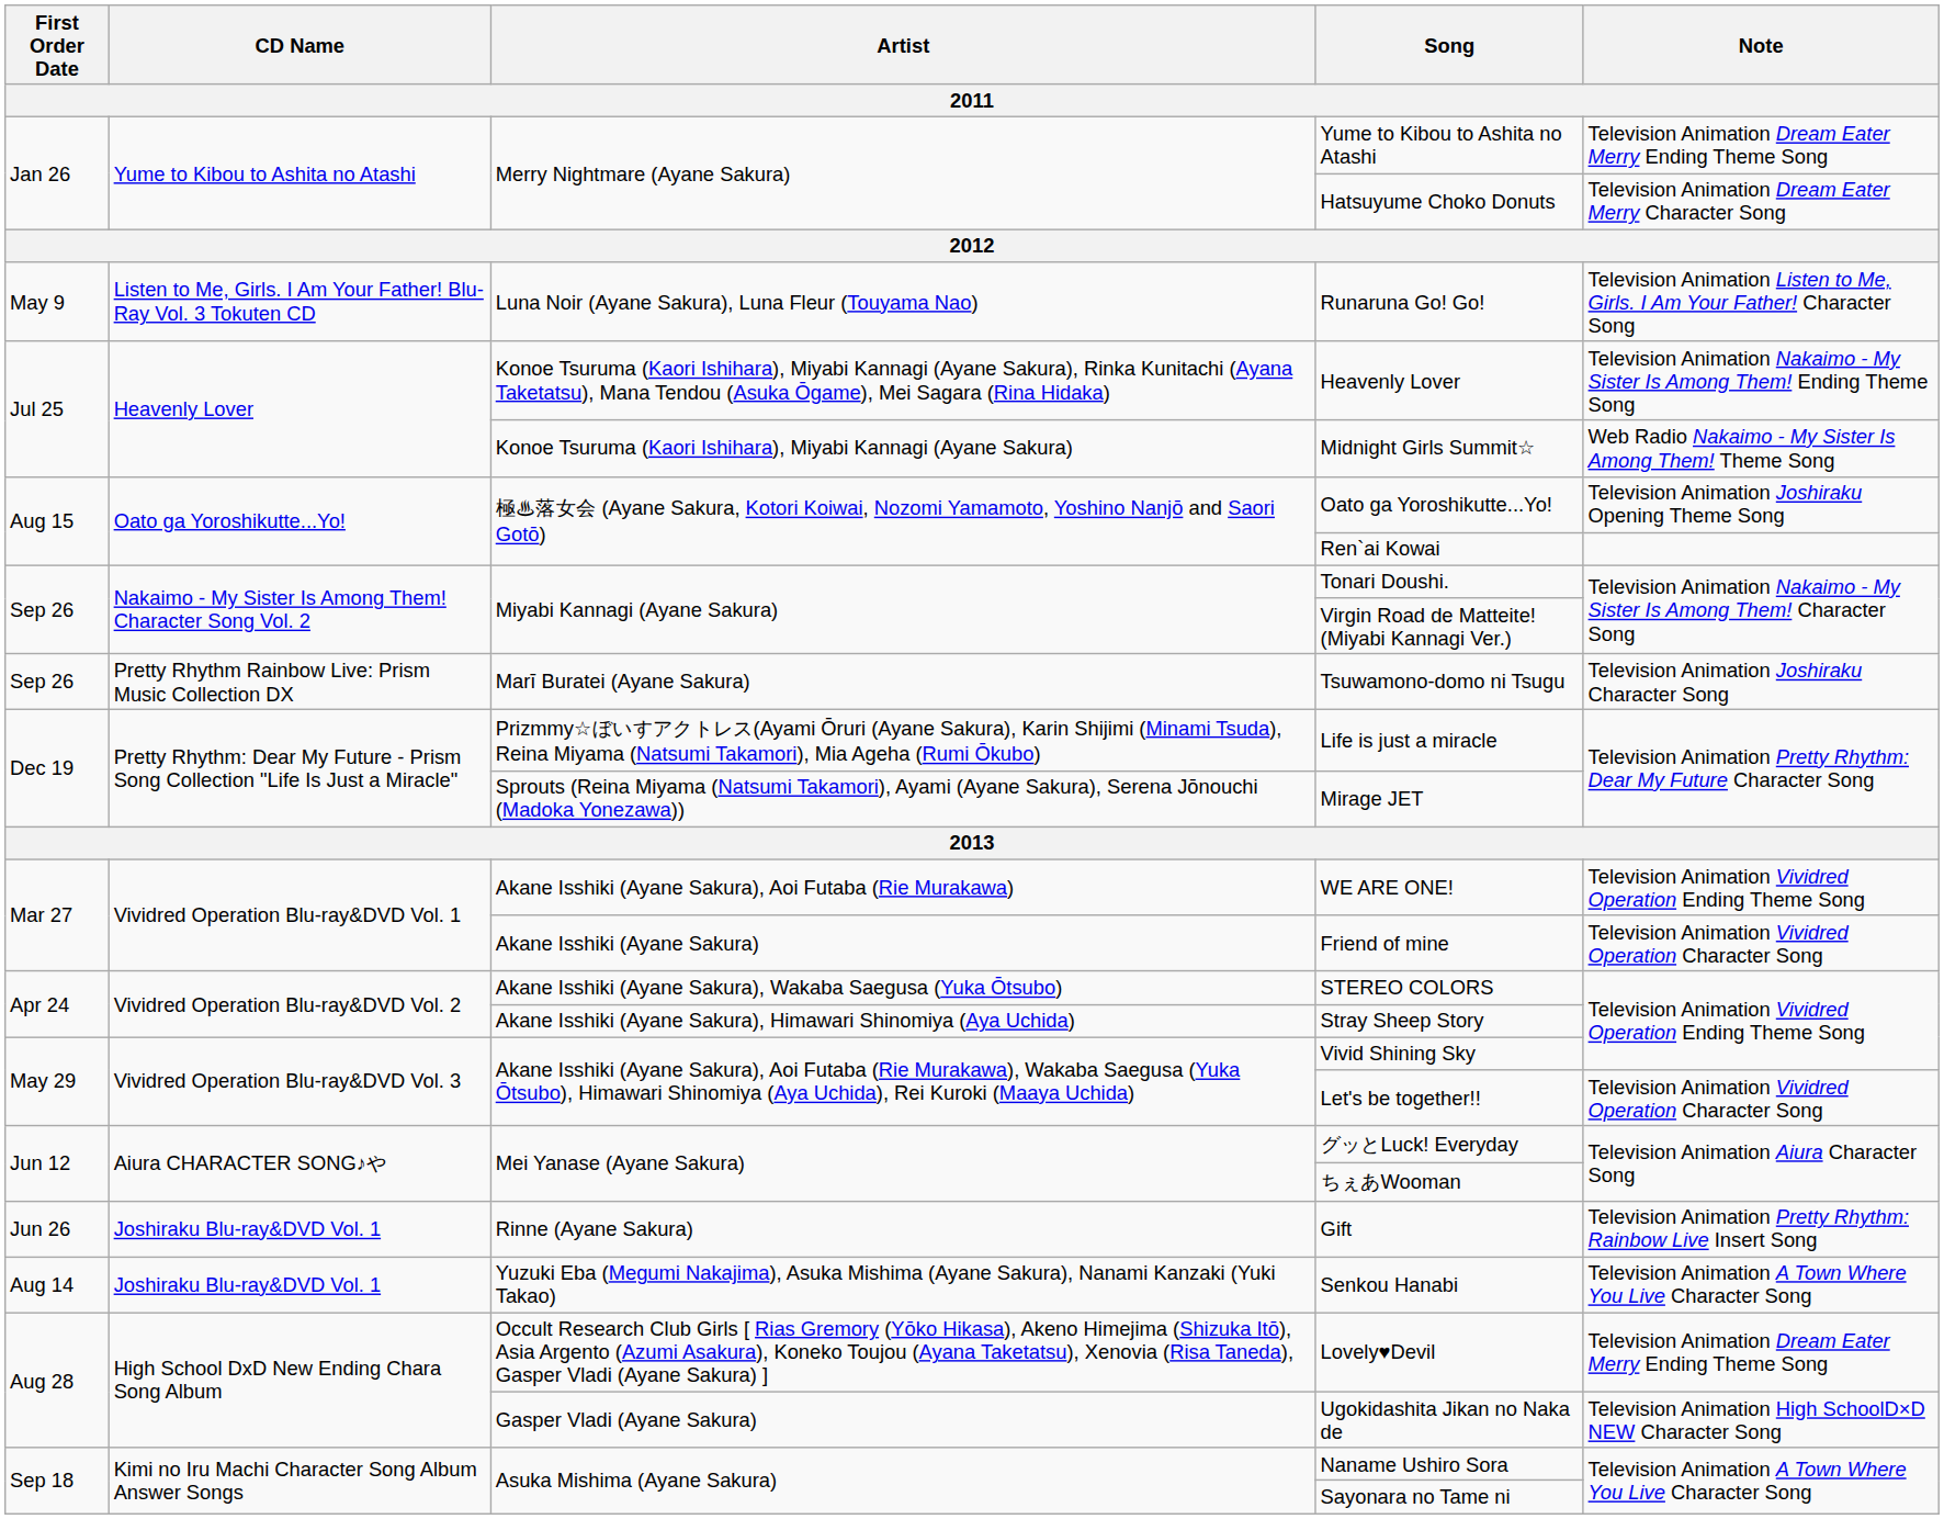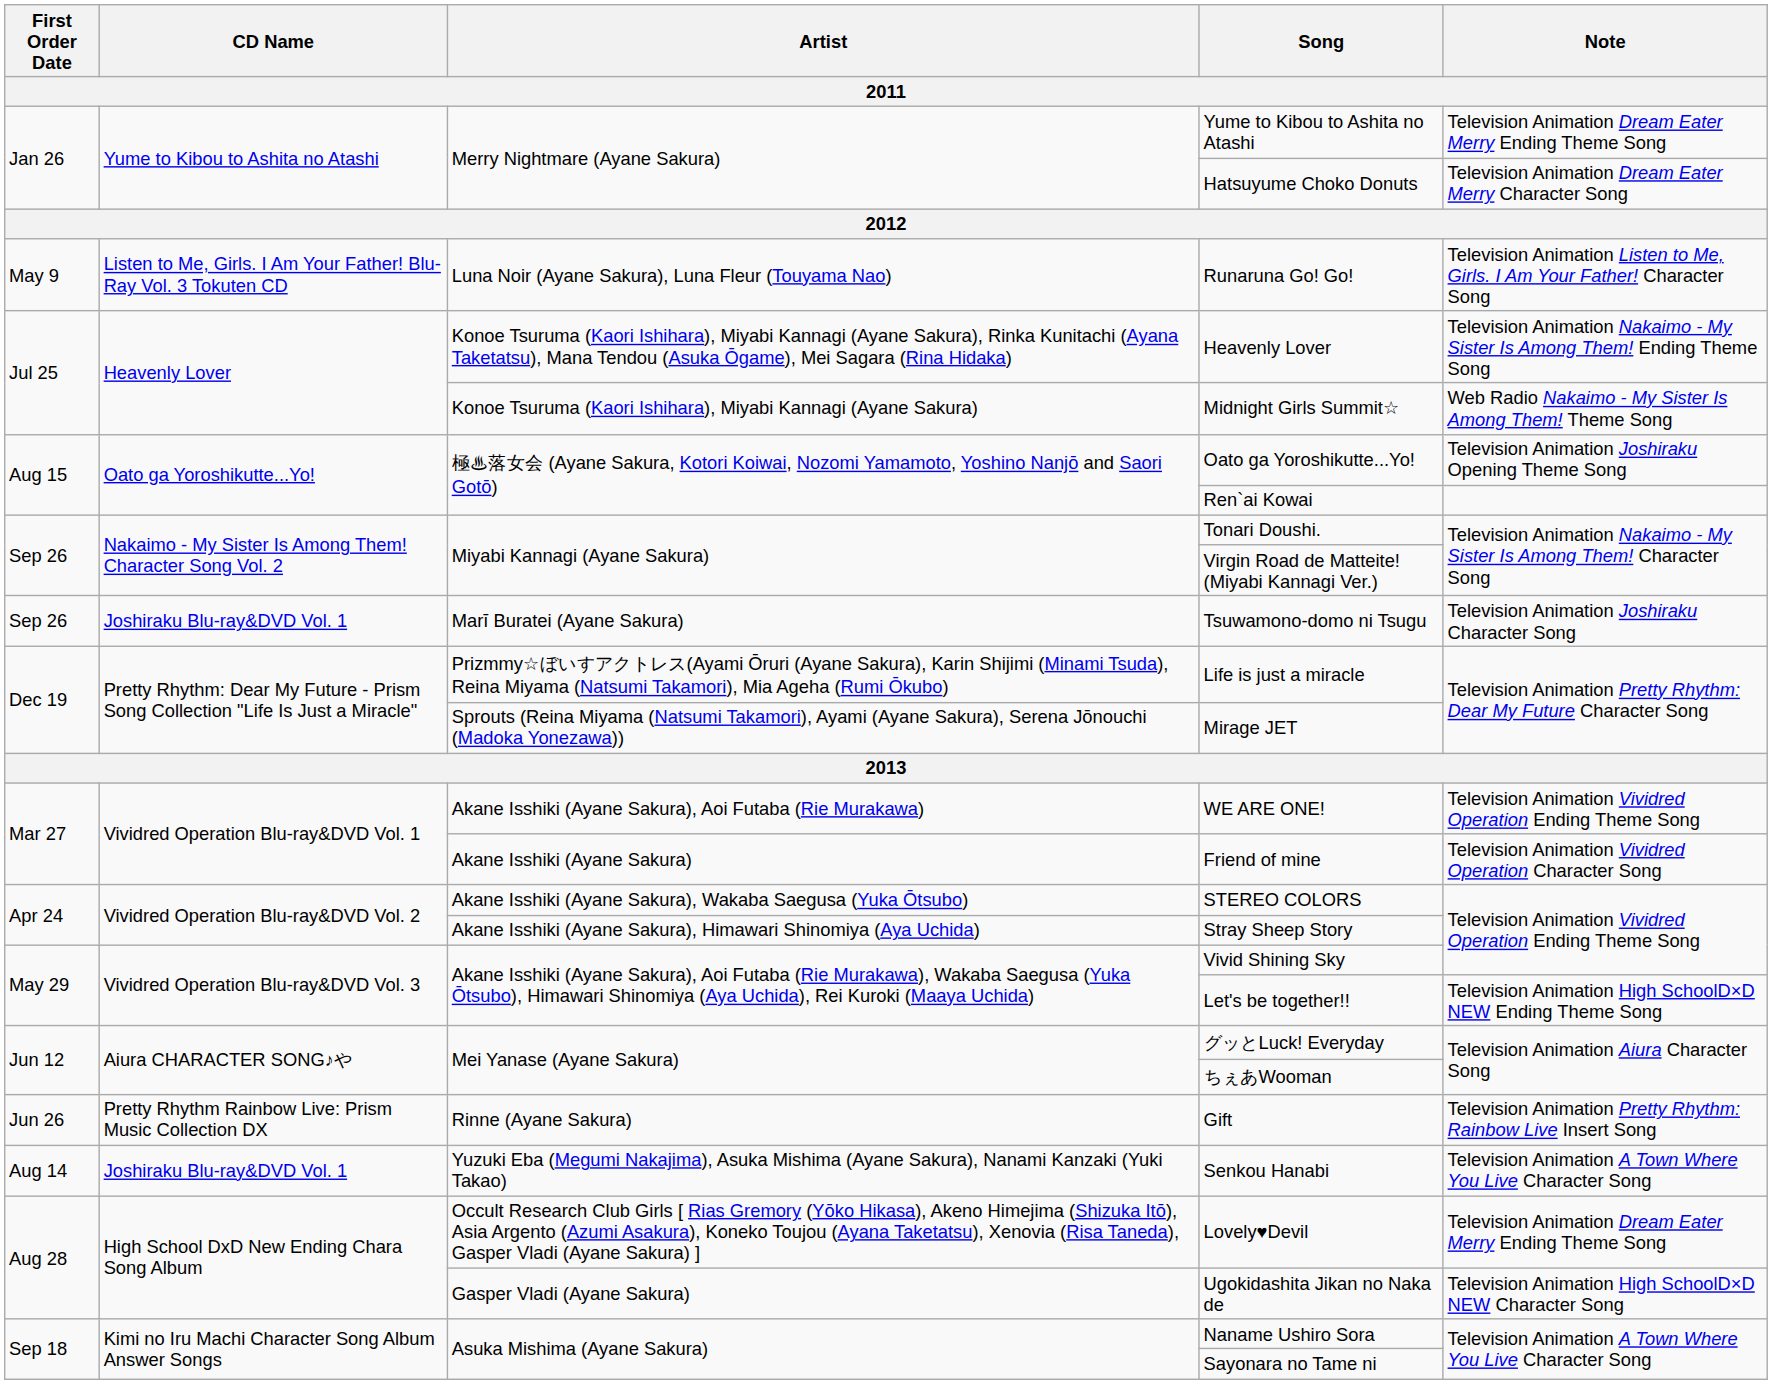 <table class="wikitable" style="font-size:small">
 <tr>
 <th>First Order Date</th>
 <th>CD Name</th>
 <th>Artist</th>
 <th>Song</th>
 <th>Note</th>
 </tr>
 <tr>
 <th colspan="5">2011</th>
 </tr>
 <tr>
 <td rowspan="2">Jan 26</td>
 <td rowspan="2"><a href='#'>Yume to Kibou to Ashita no Atashi</a></td>
 <td rowspan="2">Merry Nightmare (Ayane Sakura)</td>
 <td>Yume to Kibou to Ashita no Atashi</td>
 <td>Television Animation <em><a href='#'>Dream Eater Merry</a></em> Ending Theme Song</td>
 </tr>
 <tr>
 <td>Hatsuyume Choko Donuts</td>
 <td>Television Animation <em><a href='#'>Dream Eater Merry</a></em> Character Song</td>
 </tr>
 <tr>
 <th colspan="5">2012</th>
 </tr>
 <tr>
 <td>May 9</td>
 <td><a href='#'>Listen to Me, Girls. I Am Your Father! Blu-Ray Vol. 3 Tokuten CD</a></td>
 <td>Luna Noir (Ayane Sakura), Luna Fleur (<a href='#'>Touyama Nao</a>)</td>
 <td>Runaruna Go! Go!</td>
 <td>Television Animation <em><a href='#'>Listen to Me, Girls. I Am Your Father!</a></em> Character Song</td>
 </tr>
 <tr>
 <td rowspan="2">Jul 25</td>
 <td rowspan="2"><a href='#'>Heavenly Lover</a></td>
 <td>Konoe Tsuruma (<a href='#'>Kaori Ishihara</a>), Miyabi Kannagi (Ayane Sakura), Rinka Kunitachi (<a href='#'>Ayana Taketatsu</a>), Mana Tendou (<a href='#'>Asuka Ōgame</a>), Mei Sagara (<a href='#'>Rina Hidaka</a>)</td>
 <td>Heavenly Lover</td>
 <td>Television Animation <em><a href='#'>Nakaimo - My Sister Is Among Them!</a></em> Ending Theme Song</td>
 </tr>
 <tr>
 <td>Konoe Tsuruma (<a href='#'>Kaori Ishihara</a>), Miyabi Kannagi (Ayane Sakura)</td>
 <td>Midnight Girls Summit☆</td>
 <td>Web Radio <em><a href='#'>Nakaimo - My Sister Is Among Them!</a></em> Theme Song</td>
 </tr>
 <tr>
 <td rowspan="2">Aug 15</td>
 <td rowspan="2"><a href='#'>Oato ga Yoroshikutte...Yo!</a></td>
 <td rowspan="2">極♨落女会 (Ayane Sakura, <a href='#'>Kotori Koiwai</a>, <a href='#'>Nozomi Yamamoto</a>, <a href='#'>Yoshino Nanjō</a> and <a href='#'>Saori Gotō</a>)</td>
 <td>Oato ga Yoroshikutte...Yo!</td>
 <td>Television Animation <em><a href='#'>Joshiraku</a></em> Opening Theme Song</td>
 </tr>
 <tr>
 <td>Ren`ai Kowai</td>
 <td></td>
 </tr>
 <tr>
 <td rowspan="2">Sep 26</td>
 <td rowspan="2"><a href='#'>Nakaimo - My Sister Is Among Them! Character Song Vol. 2</a></td>
 <td rowspan="2">Miyabi Kannagi (Ayane Sakura)</td>
 <td>Tonari Doushi.</td>
 <td rowspan="2">Television Animation <em><a href='#'>Nakaimo - My Sister Is Among Them!</a></em> Character Song</td>
 </tr>
 <tr>
 <td>Virgin Road de Matteite! (Miyabi Kannagi Ver.)</td>
 </tr>
 <tr>
 <td>Sep 26</td>
-<td>Pretty Rhythm Rainbow Live: Prism Music Collection DX</td>
+<td><a href='#'>Joshiraku Blu-ray&DVD Vol. 1</a></td>
 <td>Marī Buratei (Ayane Sakura)</td>
 <td>Tsuwamono-domo ni Tsugu</td>
 <td>Television Animation <em><a href='#'>Joshiraku</a></em> Character Song</td>
 </tr>
 <tr>
 <td rowspan="2">Dec 19</td>
 <td rowspan="2">Pretty Rhythm: Dear My Future - Prism Song Collection "Life Is Just a Miracle"</td>
 <td>Prizmmy☆ぼいすアクトレス(Ayami Ōruri (Ayane Sakura), Karin Shijimi (<a href='#'>Minami Tsuda</a>), Reina Miyama (<a href='#'>Natsumi Takamori</a>), Mia Ageha (<a href='#'>Rumi Ōkubo</a>)</td>
 <td>Life is just a miracle</td>
 <td rowspan="2">Television Animation <em><a href='#'>Pretty Rhythm: Dear My Future</a></em> Character Song</td>
 </tr>
 <tr>
 <td>Sprouts (Reina Miyama (<a href='#'>Natsumi Takamori</a>), Ayami (Ayane Sakura), Serena Jōnouchi (<a href='#'>Madoka Yonezawa</a>))</td>
 <td>Mirage JET</td>
 </tr>
 <tr>
 <th colspan="5">2013</th>
 </tr>
 <tr>
 <td rowspan="2">Mar 27</td>
 <td rowspan="2">Vividred Operation Blu-ray&DVD Vol. 1</td>
 <td>Akane Isshiki (Ayane Sakura), Aoi Futaba (<a href='#'>Rie Murakawa</a>)</td>
 <td>WE ARE ONE!</td>
 <td>Television Animation <em><a href='#'>Vividred Operation</a></em> Ending Theme Song</td>
 </tr>
 <tr>
 <td>Akane Isshiki (Ayane Sakura)</td>
 <td>Friend of mine</td>
 <td>Television Animation <em><a href='#'>Vividred Operation</a></em> Character Song</td>
 </tr>
 <tr>
 <td rowspan="2">Apr 24</td>
 <td rowspan="2">Vividred Operation Blu-ray&DVD Vol. 2</td>
 <td>Akane Isshiki (Ayane Sakura), Wakaba Saegusa (<a href='#'>Yuka Ōtsubo</a>)</td>
 <td>STEREO COLORS</td>
 <td rowspan="3">Television Animation <em><a href='#'>Vividred Operation</a></em> Ending Theme Song</td>
 </tr>
 <tr>
 <td>Akane Isshiki (Ayane Sakura), Himawari Shinomiya (<a href='#'>Aya Uchida</a>)</td>
 <td>Stray Sheep Story</td>
 </tr>
 <tr>
 <td rowspan="2">May 29</td>
 <td rowspan="2">Vividred Operation Blu-ray&DVD Vol. 3</td>
 <td rowspan="2">Akane Isshiki (Ayane Sakura), Aoi Futaba (<a href='#'>Rie Murakawa</a>), Wakaba Saegusa (<a href='#'>Yuka Ōtsubo</a>), Himawari Shinomiya (<a href='#'>Aya Uchida</a>), Rei Kuroki (<a href='#'>Maaya Uchida</a>)</td>
 <td>Vivid Shining Sky</td>
 </tr>
 <tr>
 <td>Let's be together!!</td>
-<td>Television Animation <em><a href='#'>Vividred Operation</a></em> Character Song</td>
+<td>Television Animation <a href='#'>High SchoolD×D NEW</a> Ending Theme Song</td>
 </tr>
 <tr>
 <td rowspan="2">Jun 12</td>
 <td rowspan="2">Aiura CHARACTER SONG♪や</td>
 <td rowspan="2">Mei Yanase (Ayane Sakura)</td>
 <td>グッとLuck! Everyday</td>
 <td rowspan="2">Television Animation <em><a href='#'>Aiura</a></em> Character Song</td>
 </tr>
 <tr>
 <td>ちぇあWooman</td>
 </tr>
 <tr>
 <td>Jun 26</td>
-<td><a href='#'>Joshiraku Blu-ray&DVD Vol. 1</a></td>
+<td>Pretty Rhythm Rainbow Live: Prism Music Collection DX</td>
 <td>Rinne (Ayane Sakura)</td>
 <td>Gift</td>
 <td>Television Animation <em><a href='#'>Pretty Rhythm: Rainbow Live</a></em> Insert Song</td>
 </tr>
 <tr>
 <td>Aug 14</td>
 <td><a href='#'>Joshiraku Blu-ray&DVD Vol. 1</a></td>
 <td>Yuzuki Eba (<a href='#'>Megumi Nakajima</a>), Asuka Mishima (Ayane Sakura), Nanami Kanzaki (Yuki Takao)</td>
 <td>Senkou Hanabi</td>
 <td>Television Animation <em><a href='#'>A Town Where You Live</a></em> Character Song</td>
 </tr>
 <tr>
 <td rowspan="2">Aug 28</td>
 <td rowspan="2">High School DxD New Ending Chara Song Album</td>
 <td>Occult Research Club Girls [ <a href='#'>Rias Gremory</a> (<a href='#'>Yōko Hikasa</a>), Akeno Himejima (<a href='#'>Shizuka Itō</a>), Asia Argento (<a href='#'>Azumi Asakura</a>), Koneko Toujou (<a href='#'>Ayana Taketatsu</a>), Xenovia (<a href='#'>Risa Taneda</a>), Gasper Vladi (Ayane Sakura) ]</td>
 <td>Lovely♥Devil</td>
 <td>Television Animation <em><a href='#'>Dream Eater Merry</a></em> Ending Theme Song</td>
 </tr>
 <tr>
 <td>Gasper Vladi (Ayane Sakura)</td>
 <td>Ugokidashita Jikan no Naka de</td>
 <td>Television Animation <a href='#'>High SchoolD×D NEW</a> Character Song</td>
 </tr>
 <tr>
 <td rowspan="2">Sep 18</td>
 <td rowspan="2">Kimi no Iru Machi Character Song Album Answer Songs</td>
 <td rowspan="2">Asuka Mishima (Ayane Sakura)</td>
 <td>Naname Ushiro Sora</td>
 <td rowspan="2">Television Animation <em><a href='#'>A Town Where You Live</a></em> Character Song</td>
 </tr>
 <tr>
 <td>Sayonara no Tame ni</td>
 </tr>
 <tr>
 </tr>
 <tr>
 </tr>
 </table>
